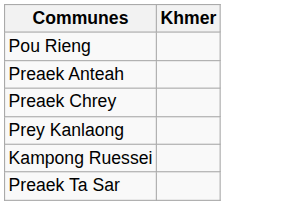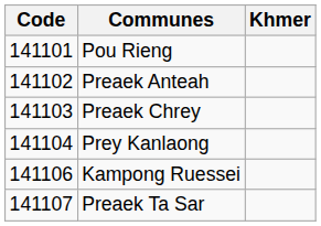 <table class="wikitable">
 <tr>
+<th>Code</th>
 <th>Communes</th>
 <th>Khmer</th>
 </tr>
 <tr>
+<td>141101</td>
 <td>Pou Rieng</td>
 <td></td>
 </tr>
 <tr>
+<td>141102</td>
 <td>Preaek Anteah</td>
 <td></td>
 </tr>
 <tr>
+<td>141103</td>
 <td>Preaek Chrey</td>
 <td></td>
 </tr>
 <tr>
+<td>141104</td>
 <td>Prey Kanlaong</td>
 <td></td>
 </tr>
 <tr>
+<td>141106</td>
 <td>Kampong Ruessei</td>
 <td></td>
 </tr>
 <tr>
+<td>141107</td>
 <td>Preaek Ta Sar</td>
 <td></td>
 </tr>
 </table>
